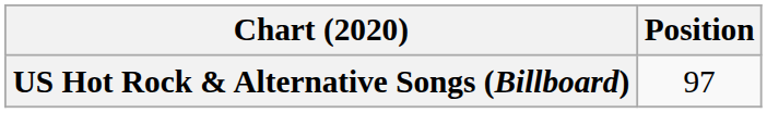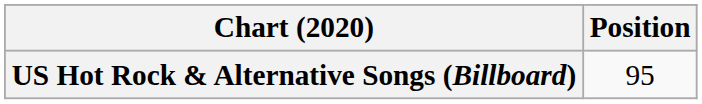 <table class="wikitable plainrowheaders" style="text-align:center">
 <tr>
 <th scope="col">Chart (2020)</th>
 <th scope="col">Position</th>
 </tr>
 <tr>
 <th scope="row">US Hot Rock & Alternative Songs (<em>Billboard</em>)</th>
-<td>97</td>
+<td>95</td>
 </tr>
 </table>
